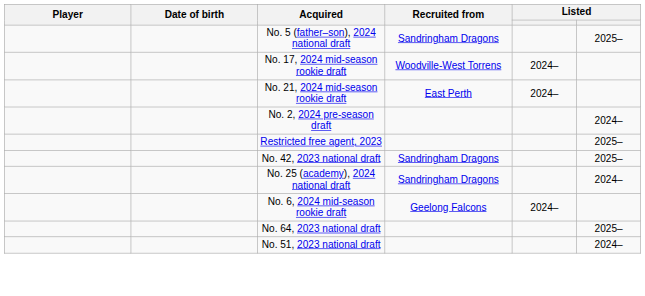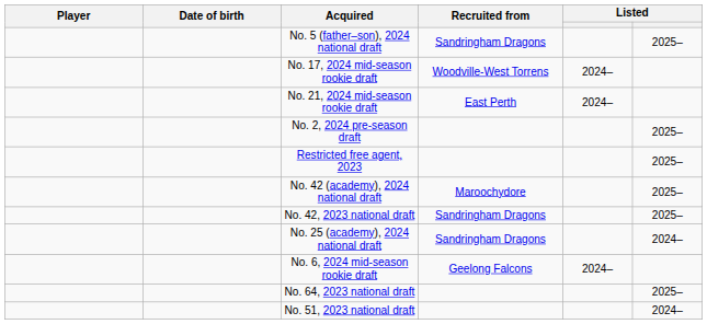 <table class="wikitable sortable" style="text-align:center; width:80%;">
 <tr>
 <th rowspan="2" style="width:10%">Player</th>
 <th rowspan="2" style="width:10%">Date of birth</th>
 <th rowspan="2" style="width:10%">Acquired</th>
 <th rowspan="2" style="width:10%">Recruited from</th>
 <th colspan="2" style="width:10%">Listed</th>
 </tr>
 <tr>
 <th style="width=5%;"></th>
 <th style="width=5%;"></th>
 </tr>
 <tr>
 <td style="text-align:left"></td>
 <td></td>
 <td>No. 5 (<a href='#'>father–son</a>), <a href='#'>2024 national draft</a></td>
 <td><a href='#'>Sandringham Dragons</a></td>
 <td></td>
 <td>2025–</td>
 </tr>
 <tr>
 <td style="text-align:left"></td>
 <td></td>
 <td>No. 17, <a href='#'>2024 mid-season rookie draft</a></td>
 <td><a href='#'>Woodville-West Torrens</a></td>
 <td>2024–</td>
 <td></td>
 </tr>
 <tr>
 <td style="text-align:left"></td>
 <td></td>
 <td>No. 21, <a href='#'>2024 mid-season rookie draft</a></td>
 <td><a href='#'>East Perth</a></td>
 <td>2024–</td>
 <td></td>
 </tr>
 <tr>
 <td style="text-align:left"></td>
 <td></td>
 <td>No. 2, <a href='#'>2024 pre-season draft</a></td>
 <td></td>
 <td></td>
-<td>2024–</td>
+<td>2025–</td>
 </tr>
 <tr>
 <td style="text-align:left"></td>
 <td></td>
 <td><a href='#'>Restricted free agent, 2023</a></td>
 <td></td>
+<td></td>
+<td>2025–</td>
+</tr>
+<tr>
+<td style="text-align:left"></td>
+<td></td>
+<td>No. 42 (<a href='#'>academy</a>), <a href='#'>2024 national draft</a></td>
+<td><a href='#'>Maroochydore</a></td>
 <td></td>
 <td>2025–</td>
 </tr>
 <tr>
 <td style="text-align:left"></td>
 <td></td>
 <td>No. 42, <a href='#'>2023 national draft</a></td>
 <td><a href='#'>Sandringham Dragons</a></td>
 <td></td>
 <td>2025–</td>
 </tr>
 <tr>
 <td style="text-align:left"></td>
 <td></td>
 <td>No. 25 (<a href='#'>academy</a>), <a href='#'>2024 national draft</a></td>
 <td><a href='#'>Sandringham Dragons</a></td>
 <td></td>
 <td>2024–</td>
 </tr>
 <tr>
 <td style="text-align:left"></td>
 <td></td>
 <td>No. 6, <a href='#'>2024 mid-season rookie draft</a></td>
 <td><a href='#'>Geelong Falcons</a></td>
 <td>2024–</td>
 <td></td>
 </tr>
 <tr>
 <td style="text-align:left"></td>
 <td></td>
 <td>No. 64, <a href='#'>2023 national draft</a></td>
 <td></td>
 <td></td>
 <td>2025–</td>
 </tr>
 <tr>
 <td style="text-align:left"></td>
 <td></td>
 <td>No. 51, <a href='#'>2023 national draft</a></td>
 <td></td>
 <td></td>
 <td>2024–</td>
 </tr>
 </table>
